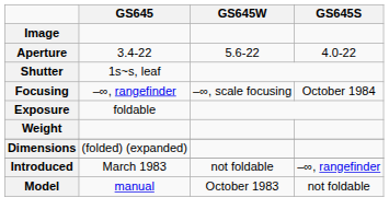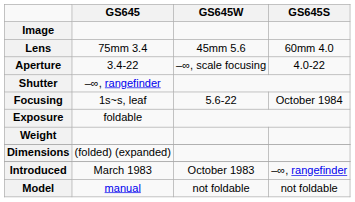 <table class=wikitable style="font-size:100%;text-align:center;">
 <tr>
 <td> </td>
 <th>GS645</th>
 <th>GS645W</th>
 <th>GS645S</th>
 </tr>
 <tr>
 <th>Image</th>
 <td></td>
 <td></td>
 <td></td>
 </tr>
 <tr>
+<th>Lens</th>
+<td>  75mm 3.4</td>
+<td> 45mm 5.6</td>
+<td> 60mm 4.0</td>
+</tr>
+<tr>
 <th>Aperture</th>
 <td>  3.4-22</td>
-<td> 5.6-22</td>
+<td> –∞, scale focusing</td>
 <td>4.0-22</td>
 </tr>
 <tr>
 <th>Shutter</th>
-<td>1s~s, leaf</td>
+<td> –∞, <a href='#'>rangefinder</a></td>
 </tr>
 <tr>
 <th>Focusing</th>
-<td> –∞, <a href='#'>rangefinder</a></td>
-<td> –∞, scale focusing</td>
+<td>1s~s, leaf</td>
+<td> 5.6-22</td>
 <td> October 1984</td>
 </tr>
 <tr>
 <th>Exposure</th>
 <td>foldable</td>
 </tr>
 <tr>
 <th>Weight</th>
 <td> </td>
 <td> </td>
 <td> </td>
 </tr>
 <tr>
 </tr>
 <tr>
 <th>Dimensions</th>
 <td>  (folded)  (expanded)</td>
 <td> </td>
 <td> </td>
 </tr>
 <tr>
 </tr>
 <tr>
 <th>Introduced</th>
 <td> March 1983</td>
-<td>not foldable</td>
+<td> October 1983</td>
 <td> –∞, <a href='#'>rangefinder</a></td>
 </tr>
 <tr>
 <th>Model</th>
 <td><a href='#'>manual</a></td>
-<td> October 1983</td>
+<td>not foldable</td>
 <td>not foldable</td>
 </tr>
 </table>
